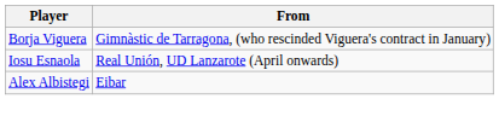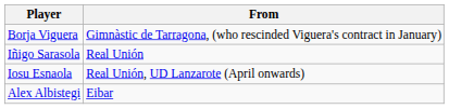 <table class="wikitable">
 <tr>
 <th>Player</th>
 <th>From</th>
 </tr>
 <tr>
 <td> <a href='#'>Borja Viguera</a></td>
 <td> <a href='#'>Gimnàstic de Tarragona</a>, (who rescinded Viguera's contract in January)</td>
 </tr>
 <tr>
+<td> <a href='#'>Iñigo Sarasola</a></td>
+<td> <a href='#'>Real Unión</a></td>
+</tr>
+<tr>
 <td> <a href='#'>Iosu Esnaola</a></td>
 <td> <a href='#'>Real Unión</a>, <a href='#'>UD Lanzarote</a> (April onwards)</td>
 </tr>
 <tr>
 <td> <a href='#'>Alex Albistegi</a></td>
 <td> <a href='#'>Eibar</a></td>
 </tr>
 </table>
